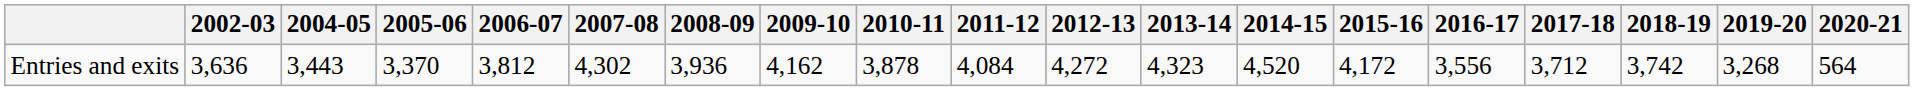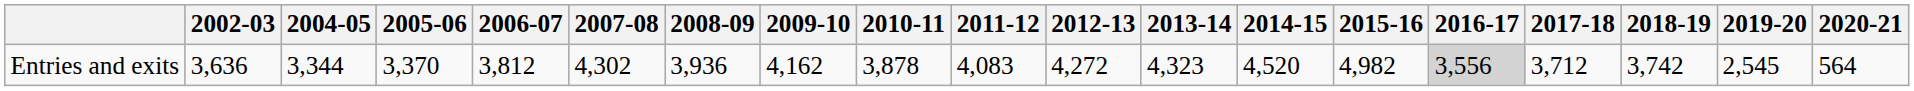 <table class="wikitable">
 <tr>
 <th></th>
 <th>2002-03</th>
 <th>2004-05</th>
 <th>2005-06</th>
 <th>2006-07</th>
 <th>2007-08</th>
 <th>2008-09</th>
 <th>2009-10</th>
 <th>2010-11</th>
 <th>2011-12</th>
 <th>2012-13</th>
 <th>2013-14</th>
 <th>2014-15</th>
 <th>2015-16</th>
 <th>2016-17</th>
 <th>2017-18</th>
 <th>2018-19</th>
 <th>2019-20</th>
 <th>2020-21</th>
 </tr>
 <tr>
 <td>Entries and exits</td>
 <td>3,636</td>
-<td>3,443</td>
+<td>3,344</td>
 <td>3,370</td>
 <td>3,812</td>
 <td>4,302</td>
 <td>3,936</td>
 <td>4,162</td>
 <td>3,878</td>
-<td>4,084</td>
+<td>4,083</td>
 <td>4,272</td>
 <td>4,323</td>
 <td>4,520</td>
-<td>4,172</td>
-<td>3,556</td>
+<td>4,982</td>
+<td style="background: lightgrey;">3,556</td>
 <td>3,712</td>
 <td>3,742</td>
-<td>3,268</td>
+<td>2,545</td>
 <td>564</td>
 </tr>
 </table>
